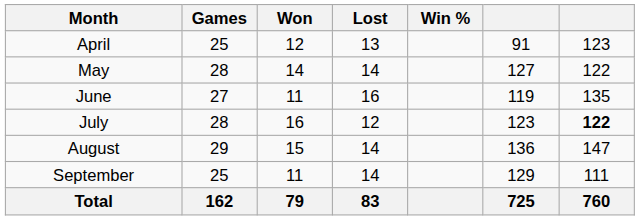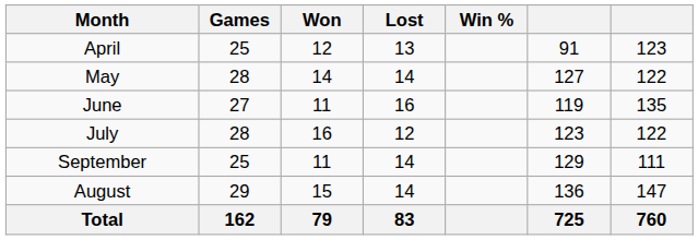 <table class="wikitable" style="font-size:95%; text-align:center; width:38em;margin: 0.5em auto;">
 <tr>
 <th width="28%">Month</th>
 <th width="12%">Games</th>
 <th width="12%">Won</th>
 <th width="12%">Lost</th>
 <th width="12%">Win %</th>
 <th width="12%"></th>
 <th width="12%"></th>
 </tr>
 <tr>
 <td>April</td>
 <td>25</td>
 <td>12</td>
 <td>13</td>
 <td></td>
 <td>91</td>
 <td>123</td>
 </tr>
 <tr>
 <td>May</td>
 <td>28</td>
 <td>14</td>
 <td>14</td>
 <td></td>
 <td>127</td>
 <td>122</td>
 </tr>
 <tr>
 <td>June</td>
 <td>27</td>
 <td>11</td>
 <td>16</td>
 <td></td>
 <td>119</td>
 <td>135</td>
 </tr>
 <tr>
 <td>July</td>
 <td>28</td>
 <td>16</td>
 <td>12</td>
 <td></td>
 <td>123</td>
-<td><strong>122</strong></td>
+<td>122</td>
+</tr>
+<tr>
+<td>September</td>
+<td>25</td>
+<td>11</td>
+<td>14</td>
+<td></td>
+<td>129</td>
+<td>111</td>
 </tr>
 <tr>
 <td>August</td>
 <td>29</td>
 <td>15</td>
 <td>14</td>
 <td></td>
 <td>136</td>
 <td>147</td>
 </tr>
 <tr>
-<td>September</td>
-<td>25</td>
-<td>11</td>
-<td>14</td>
-<td></td>
-<td>129</td>
-<td>111</td>
-</tr>
-<tr>
 <th>Total</th>
 <th>162</th>
 <th>79</th>
 <th>83</th>
 <th></th>
 <th>725</th>
 <th>760</th>
 </tr>
 </table>
